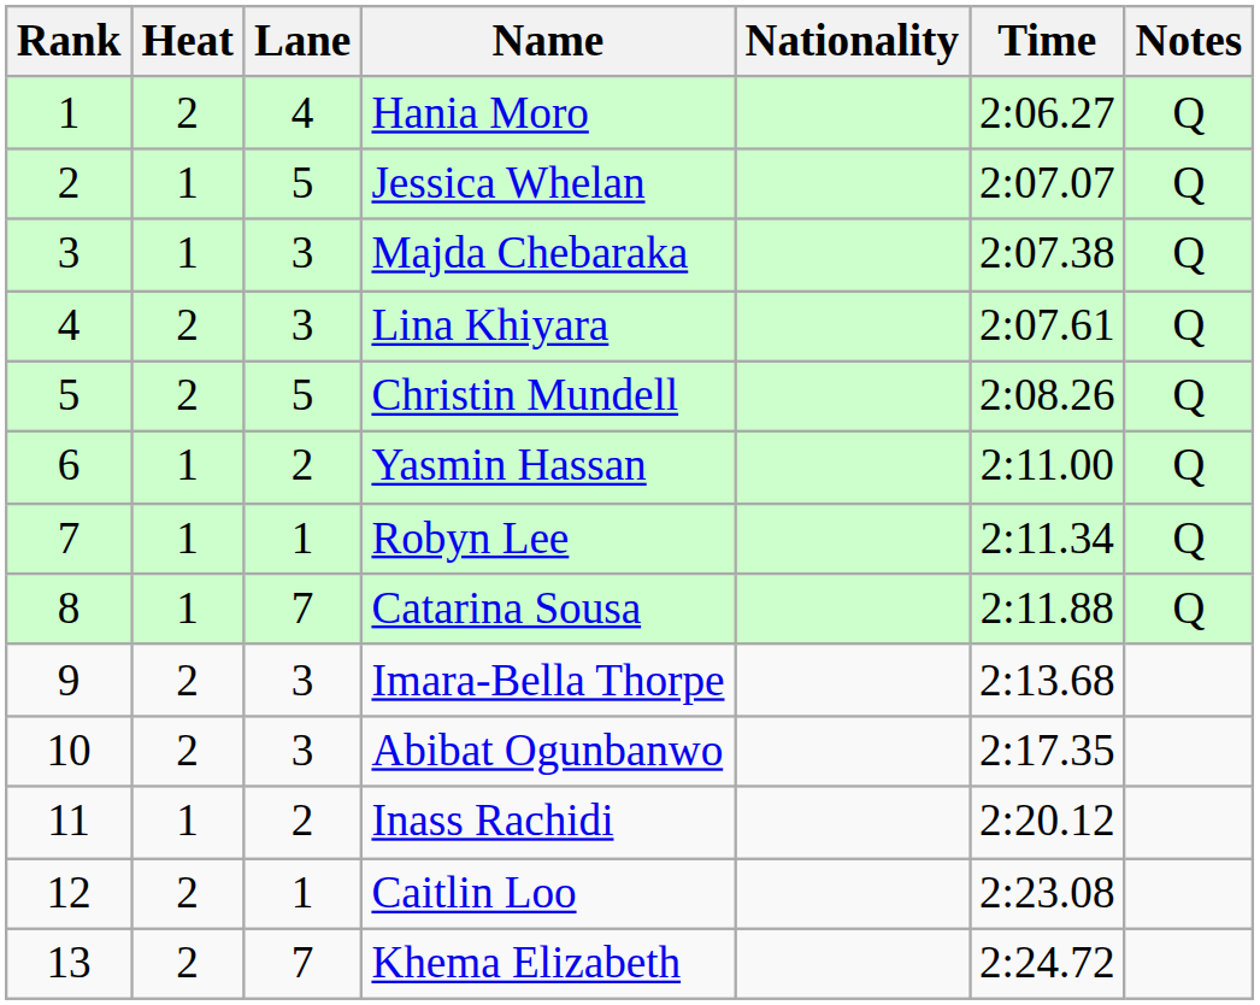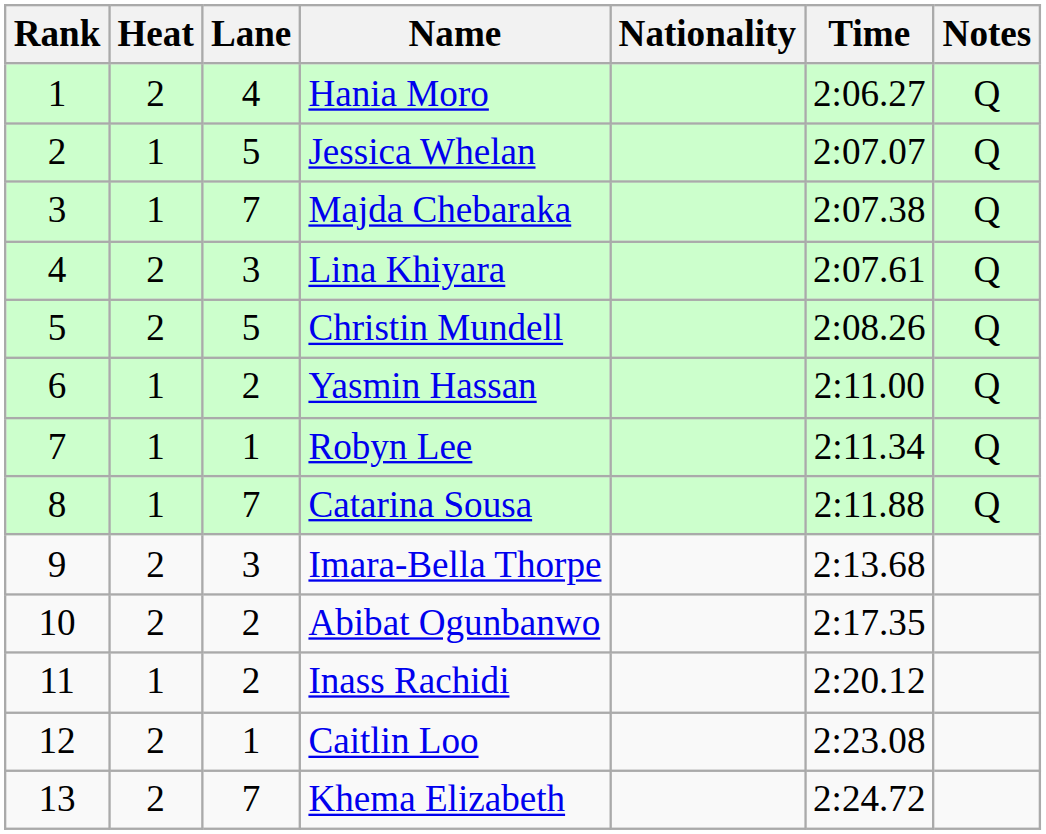 <table class="wikitable sortable" style="text-align:center">
 <tr>
 <th>Rank</th>
 <th>Heat</th>
 <th>Lane</th>
 <th>Name</th>
 <th>Nationality</th>
 <th>Time</th>
 <th>Notes</th>
 </tr>
 <tr bgcolor=ccffcc>
 <td>1</td>
 <td>2</td>
 <td>4</td>
 <td align=left><a href='#'>Hania Moro</a></td>
 <td align=left></td>
 <td>2:06.27</td>
 <td>Q</td>
 </tr>
 <tr bgcolor=ccffcc>
 <td>2</td>
 <td>1</td>
 <td>5</td>
 <td align=left><a href='#'>Jessica Whelan</a></td>
 <td align=left></td>
 <td>2:07.07</td>
 <td>Q</td>
 </tr>
 <tr bgcolor=ccffcc>
 <td>3</td>
 <td>1</td>
-<td>3</td>
+<td>7</td>
 <td align=left><a href='#'>Majda Chebaraka</a></td>
 <td align=left></td>
 <td>2:07.38</td>
 <td>Q</td>
 </tr>
 <tr bgcolor=ccffcc>
 <td>4</td>
 <td>2</td>
 <td>3</td>
 <td align=left><a href='#'>Lina Khiyara</a></td>
 <td align=left></td>
 <td>2:07.61</td>
 <td>Q</td>
 </tr>
 <tr bgcolor=ccffcc>
 <td>5</td>
 <td>2</td>
 <td>5</td>
 <td align=left><a href='#'>Christin Mundell</a></td>
 <td align=left></td>
 <td>2:08.26</td>
 <td>Q</td>
 </tr>
 <tr bgcolor=ccffcc>
 <td>6</td>
 <td>1</td>
 <td>2</td>
 <td align=left><a href='#'>Yasmin Hassan</a></td>
 <td align=left></td>
 <td>2:11.00</td>
 <td>Q</td>
 </tr>
 <tr bgcolor=ccffcc>
 <td>7</td>
 <td>1</td>
 <td>1</td>
 <td align=left><a href='#'>Robyn Lee</a></td>
 <td align=left></td>
 <td>2:11.34</td>
 <td>Q</td>
 </tr>
 <tr bgcolor=ccffcc>
 <td>8</td>
 <td>1</td>
 <td>7</td>
 <td align=left><a href='#'>Catarina Sousa</a></td>
 <td align=left></td>
 <td>2:11.88</td>
 <td>Q</td>
 </tr>
 <tr>
 <td>9</td>
 <td>2</td>
 <td>3</td>
 <td align=left><a href='#'>Imara-Bella Thorpe</a></td>
 <td align=left></td>
 <td>2:13.68</td>
 <td></td>
 </tr>
 <tr>
 <td>10</td>
 <td>2</td>
-<td>3</td>
+<td>2</td>
 <td align=left><a href='#'>Abibat Ogunbanwo</a></td>
 <td align=left></td>
 <td>2:17.35</td>
 <td></td>
 </tr>
 <tr>
 <td>11</td>
 <td>1</td>
 <td>2</td>
 <td align=left><a href='#'>Inass Rachidi</a></td>
 <td align=left></td>
 <td>2:20.12</td>
 <td></td>
 </tr>
 <tr>
 <td>12</td>
 <td>2</td>
 <td>1</td>
 <td align=left><a href='#'>Caitlin Loo</a></td>
 <td align=left></td>
 <td>2:23.08</td>
 <td></td>
 </tr>
 <tr>
 <td>13</td>
 <td>2</td>
 <td>7</td>
 <td align=left><a href='#'>Khema Elizabeth</a></td>
 <td align=left></td>
 <td>2:24.72</td>
 <td></td>
 </tr>
 </table>
